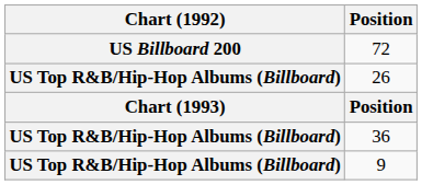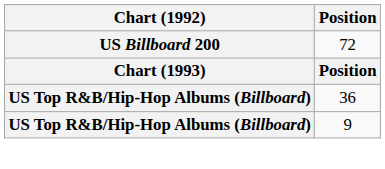 <table class="wikitable sortable plainrowheaders">
 <tr>
 <th scope="col">Chart (1992)</th>
 <th scope="col">Position</th>
 </tr>
 <tr>
 <th scope="row">US <em>Billboard</em> 200</th>
 <td style="text-align:center;">72</td>
-</tr>
-<tr>
-<th scope="row">US Top R&B/Hip-Hop Albums (<em>Billboard</em>)</th>
-<td style="text-align:center;">26</td>
 </tr>
 <tr>
 <th scope="col">Chart (1993)</th>
 <th scope="col">Position</th>
 </tr>
 <tr>
 <th scope="row">US Top R&B/Hip-Hop Albums (<em>Billboard</em>)</th>
 <td style="text-align:center;">36</td>
 </tr>
 <tr>
 <th scope="row">US Top R&B/Hip-Hop Albums (<em>Billboard</em>)</th>
 <td style="text-align:center;">9</td>
 </tr>
 </table>
